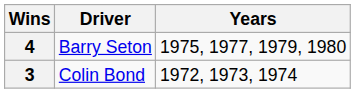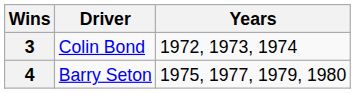 <table class="wikitable" style="font-size: 95%;">
 <tr>
 <th>Wins</th>
 <th>Driver</th>
 <th>Years</th>
 </tr>
 <tr>
+<th>3</th>
+<td> <a href='#'>Colin Bond</a></td>
+<td>1972, 1973, 1974</td>
+</tr>
+<tr>
 <th>4</th>
 <td> <a href='#'>Barry Seton</a></td>
 <td>1975, 1977, 1979, 1980</td>
 </tr>
-<tr>
-<th>3</th>
-<td> <a href='#'>Colin Bond</a></td>
-<td>1972, 1973, 1974</td>
-</tr>
 </table>
